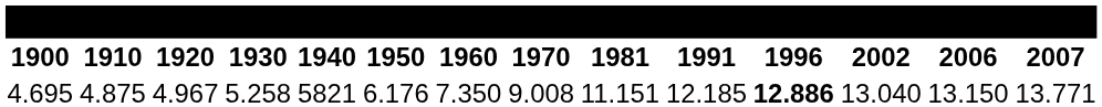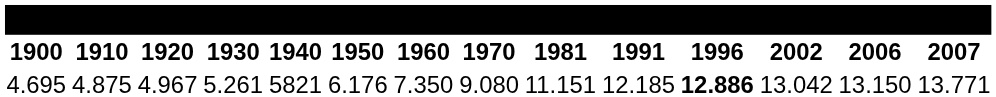 <table class="bellataula">
 <tr>
 <th bgcolor=black colspan=20 style="color:black;">Canals demography evolution</th>
 </tr>
 <tr>
 <th>1900</th>
 <th>1910</th>
 <th>1920</th>
 <th>1930</th>
 <th>1940</th>
 <th>1950</th>
 <th>1960</th>
 <th>1970</th>
 <th>1981</th>
 <th>1991</th>
 <th>1996</th>
 <th>2002</th>
 <th>2006</th>
 <th>2007</th>
 </tr>
 <tr>
 <td align=center>4.695</td>
 <td align=center>4.875</td>
 <td align=center>4.967</td>
-<td align=center>5.258</td>
+<td align=center>5.261</td>
 <td align=center>5821</td>
 <td align=center>6.176</td>
 <td align=center>7.350</td>
-<td align=center>9.008</td>
+<td align=center>9.080</td>
 <td align=center>11.151</td>
 <td align=center>12.185</td>
 <td align=center><strong>12.886</strong></td>
-<td align=center>13.040</td>
+<td align=center>13.042</td>
 <td align=center>13.150</td>
 <td align=center>13.771</td>
 </tr>
 </table>
